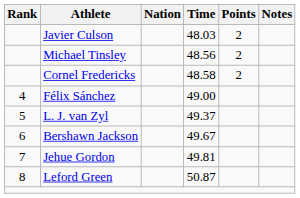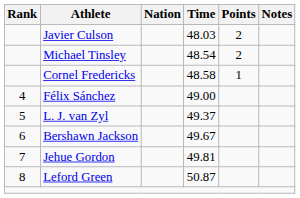 <table class="wikitable mw-datatable sortable" style="text-align:center;">
 <tr>
 <th>Rank</th>
 <th>Athlete</th>
 <th>Nation</th>
 <th>Time</th>
 <th>Points</th>
 <th>Notes</th>
 </tr>
 <tr>
 <td></td>
 <td align=left><a href='#'>Javier Culson</a></td>
 <td align=left></td>
 <td>48.03</td>
 <td>2</td>
 <td></td>
 </tr>
 <tr>
 <td></td>
 <td align=left><a href='#'>Michael Tinsley</a></td>
 <td align=left></td>
-<td>48.56</td>
+<td>48.54</td>
 <td>2</td>
 <td></td>
 </tr>
 <tr>
 <td></td>
 <td align=left><a href='#'>Cornel Fredericks</a></td>
 <td align=left></td>
 <td>48.58</td>
-<td>2</td>
+<td>1</td>
 <td></td>
 </tr>
 <tr>
 <td>4</td>
 <td align=left><a href='#'>Félix Sánchez</a></td>
 <td align=left></td>
 <td>49.00</td>
 <td></td>
 <td></td>
 </tr>
 <tr>
 <td>5</td>
 <td align=left><a href='#'>L. J. van Zyl</a></td>
 <td align=left></td>
 <td>49.37</td>
 <td></td>
 <td></td>
 </tr>
 <tr>
 <td>6</td>
 <td align=left><a href='#'>Bershawn Jackson</a></td>
 <td align=left></td>
 <td>49.67</td>
 <td></td>
 <td></td>
 </tr>
 <tr>
 <td>7</td>
 <td align=left><a href='#'>Jehue Gordon</a></td>
 <td align=left></td>
 <td>49.81</td>
 <td></td>
 <td></td>
 </tr>
 <tr>
 <td>8</td>
 <td align=left><a href='#'>Leford Green</a></td>
 <td align=left></td>
 <td>50.87</td>
 <td></td>
 <td></td>
 </tr>
 <tr class="sortbottom">
 <td colspan=6></td>
 </tr>
 </table>
